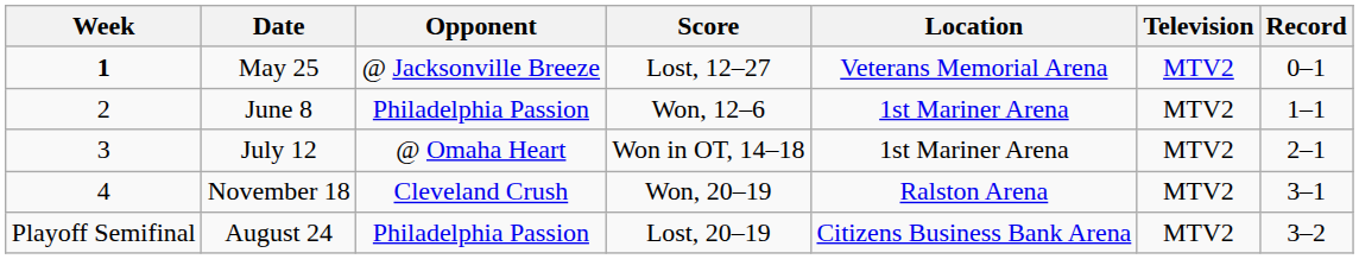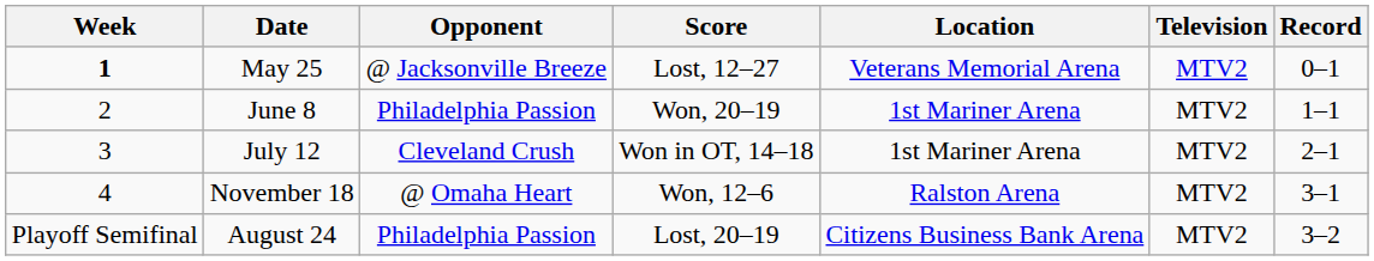 <table class="wikitable" style="text-align:center">
 <tr>
 <th>Week</th>
 <th>Date</th>
 <th>Opponent</th>
 <th>Score</th>
 <th>Location</th>
 <th>Television</th>
 <th>Record</th>
 </tr>
 <tr>
 <td><strong>1</strong></td>
 <td>May 25</td>
 <td>@ <a href='#'>Jacksonville Breeze</a></td>
 <td>Lost, 12–27</td>
 <td><a href='#'>Veterans Memorial Arena</a></td>
 <td><a href='#'>MTV2</a></td>
 <td>0–1</td>
 </tr>
 <tr>
 <td>2</td>
 <td>June 8</td>
 <td><a href='#'>Philadelphia Passion</a></td>
-<td>Won, 12–6</td>
+<td>Won, 20–19</td>
 <td><a href='#'>1st Mariner Arena</a></td>
 <td>MTV2</td>
 <td>1–1</td>
 </tr>
 <tr>
 <td>3</td>
 <td>July 12</td>
-<td>@ <a href='#'>Omaha Heart</a></td>
+<td><a href='#'>Cleveland Crush</a></td>
 <td>Won in OT, 14–18</td>
 <td>1st Mariner Arena</td>
 <td>MTV2</td>
 <td>2–1</td>
 </tr>
 <tr>
 <td>4</td>
 <td>November 18</td>
-<td><a href='#'>Cleveland Crush</a></td>
-<td>Won, 20–19</td>
+<td>@ <a href='#'>Omaha Heart</a></td>
+<td>Won, 12–6</td>
 <td><a href='#'>Ralston Arena</a></td>
 <td>MTV2</td>
 <td>3–1</td>
 </tr>
 <tr>
 <td>Playoff Semifinal</td>
 <td>August 24</td>
 <td><a href='#'>Philadelphia Passion</a></td>
 <td>Lost, 20–19</td>
 <td><a href='#'>Citizens Business Bank Arena</a></td>
 <td>MTV2</td>
 <td>3–2</td>
 </tr>
 </table>
